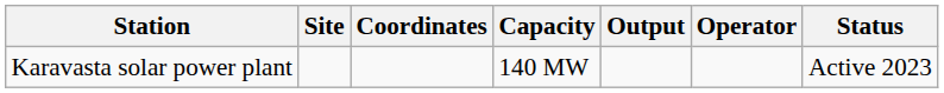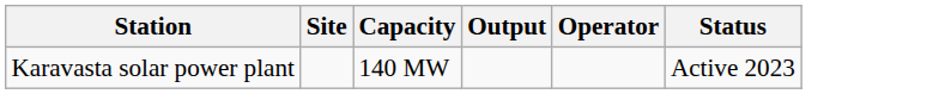 <table class="wikitable sortable" style="font-size:95%;">
 <tr>
 <th>Station</th>
 <th>Site</th>
-<th>Coordinates</th>
 <th>Capacity</th>
 <th>Output</th>
 <th>Operator</th>
 <th>Status</th>
 </tr>
 <tr>
 <td>Karavasta solar power plant</td>
 <td></td>
-<td align="center"></td>
 <td>140 MW</td>
 <td></td>
 <td></td>
 <td>Active 2023</td>
 </tr>
 </table>
